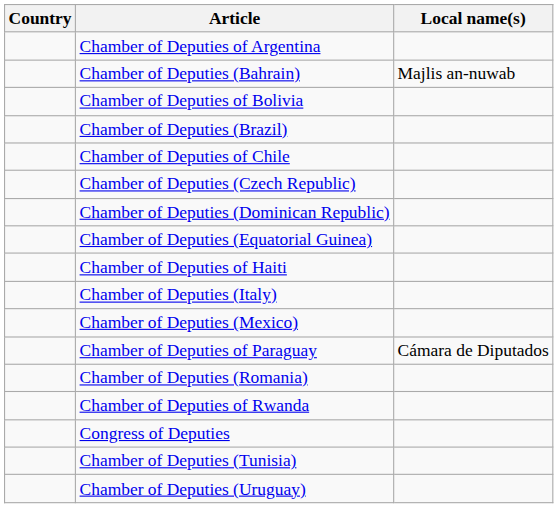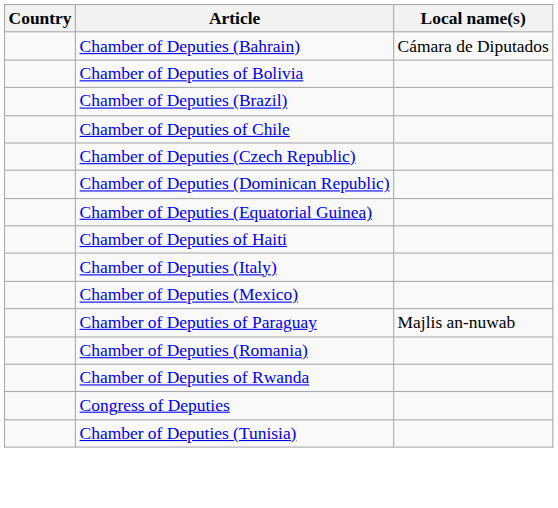 <table class="wikitable">
 <tr>
 <th>Country</th>
 <th>Article</th>
 <th>Local name(s)</th>
 </tr>
 <tr>
 <td></td>
-<td><a href='#'>Chamber of Deputies of Argentina</a></td>
-<td></td>
-</tr>
-<tr>
-<td></td>
 <td><a href='#'>Chamber of Deputies (Bahrain)</a></td>
-<td>Majlis an-nuwab</td>
+<td>Cámara de Diputados</td>
 </tr>
 <tr>
 <td></td>
 <td><a href='#'>Chamber of Deputies of Bolivia</a></td>
 <td></td>
 </tr>
 <tr>
 <td></td>
 <td><a href='#'>Chamber of Deputies (Brazil)</a></td>
 <td></td>
 </tr>
 <tr>
 <td></td>
 <td><a href='#'>Chamber of Deputies of Chile</a></td>
 <td></td>
 </tr>
 <tr>
 <td></td>
 <td><a href='#'>Chamber of Deputies (Czech Republic)</a></td>
 <td></td>
 </tr>
 <tr>
 <td></td>
 <td><a href='#'>Chamber of Deputies (Dominican Republic)</a></td>
 <td></td>
 </tr>
 <tr>
 <td></td>
 <td><a href='#'>Chamber of Deputies (Equatorial Guinea)</a></td>
 <td></td>
 </tr>
 <tr>
 <td></td>
 <td><a href='#'>Chamber of Deputies of Haiti</a></td>
 <td></td>
 </tr>
 <tr>
 <td></td>
 <td><a href='#'>Chamber of Deputies (Italy)</a></td>
 <td></td>
 </tr>
 <tr>
 <td></td>
 <td><a href='#'>Chamber of Deputies (Mexico)</a></td>
 <td></td>
 </tr>
 <tr>
 <td></td>
 <td><a href='#'>Chamber of Deputies of Paraguay</a></td>
-<td>Cámara de Diputados</td>
+<td>Majlis an-nuwab</td>
 </tr>
 <tr>
 <td></td>
 <td><a href='#'>Chamber of Deputies (Romania)</a></td>
 <td></td>
 </tr>
 <tr>
 <td></td>
 <td><a href='#'>Chamber of Deputies of Rwanda</a></td>
 <td><br></td>
 </tr>
 <tr>
 <td></td>
 <td><a href='#'>Congress of Deputies</a></td>
 <td></td>
 </tr>
 <tr>
 <td></td>
 <td><a href='#'>Chamber of Deputies (Tunisia)</a></td>
 <td></td>
 </tr>
-<tr>
-<td></td>
-<td><a href='#'>Chamber of Deputies (Uruguay)</a></td>
-<td></td>
-</tr>
 </table>
